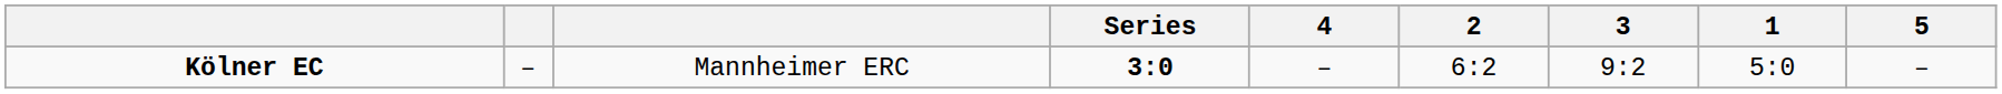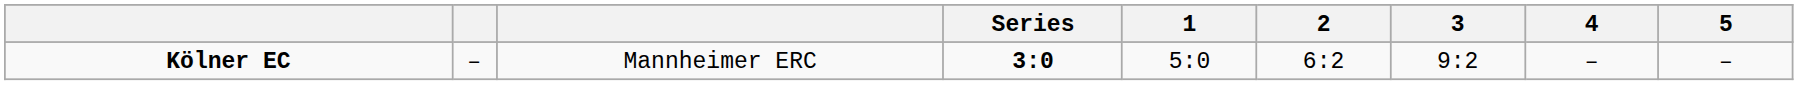 <table class="wikitable" width="80%">
 <tr style="background-color:#c0c0c0;">
 <th style="width:25%;"></th>
 <th style="width:2.5%;"></th>
 <th style="width:25%;"></th>
 <th style="width:10%;">Series</th>
-<th style="width:7.5%;">4</th>
+<th style="width:7.5%;">1</th>
 <th style="width:7.5%;">2</th>
 <th style="width:7.5%;">3</th>
-<th style="width:7.5%;">1</th>
+<th style="width:7.5%;">4</th>
 <th style="width:7.5%;">5</th>
 </tr>
 <tr align="center">
 <td><strong>Kölner EC</strong></td>
 <td>–</td>
 <td>Mannheimer ERC</td>
 <td><strong>3:0</strong></td>
-<td>–</td>
+<td>5:0</td>
 <td>6:2</td>
 <td>9:2</td>
-<td>5:0</td>
+<td>–</td>
 <td>–</td>
 </tr>
 </table>
